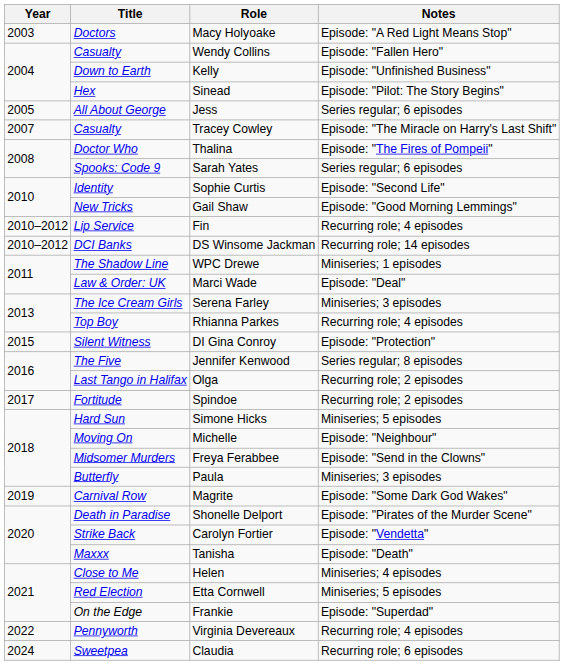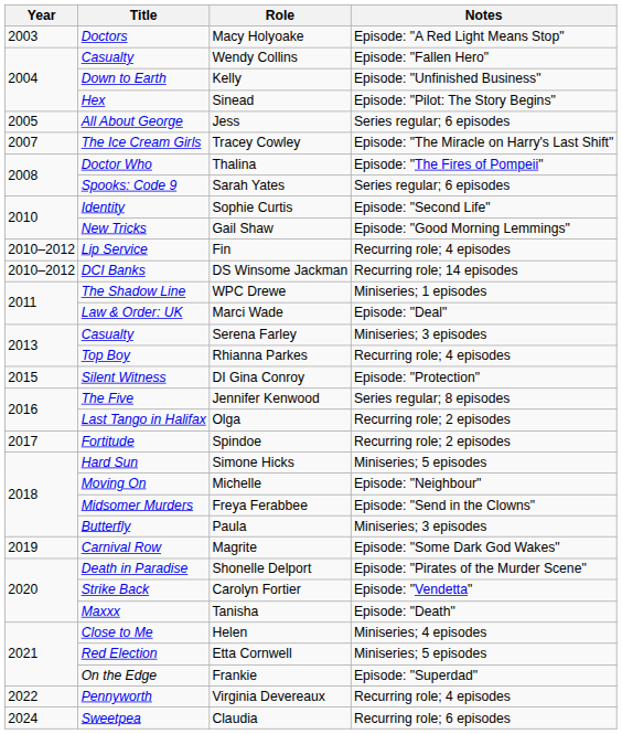 <table class="wikitable sortable">
 <tr>
 <th>Year</th>
 <th>Title</th>
 <th>Role</th>
 <th>Notes</th>
 </tr>
 <tr>
 <td>2003</td>
 <td><em><a href='#'>Doctors</a></em></td>
 <td>Macy Holyoake</td>
 <td>Episode: "A Red Light Means Stop"</td>
 </tr>
 <tr>
 <td rowspan="3">2004</td>
 <td><em><a href='#'>Casualty</a></em></td>
 <td>Wendy Collins</td>
 <td>Episode: "Fallen Hero"</td>
 </tr>
 <tr>
 <td><em><a href='#'>Down to Earth</a></em></td>
 <td>Kelly</td>
 <td>Episode: "Unfinished Business"</td>
 </tr>
 <tr>
 <td><em><a href='#'>Hex</a></em></td>
 <td>Sinead</td>
 <td>Episode: "Pilot: The Story Begins"</td>
 </tr>
 <tr>
 <td>2005</td>
 <td><em><a href='#'>All About George</a></em></td>
 <td>Jess</td>
 <td>Series regular; 6 episodes</td>
 </tr>
 <tr>
 <td>2007</td>
-<td><em><a href='#'>Casualty</a></em></td>
+<td><em><a href='#'>The Ice Cream Girls</a></em></td>
 <td>Tracey Cowley</td>
 <td>Episode: "The Miracle on Harry's Last Shift"</td>
 </tr>
 <tr>
 <td rowspan="2">2008</td>
 <td><em><a href='#'>Doctor Who</a></em></td>
 <td>Thalina</td>
 <td>Episode: "<a href='#'>The Fires of Pompeii</a>"</td>
 </tr>
 <tr>
 <td><em><a href='#'>Spooks: Code 9</a></em></td>
 <td>Sarah Yates</td>
 <td>Series regular; 6 episodes</td>
 </tr>
 <tr>
 <td rowspan="2">2010</td>
 <td><em><a href='#'>Identity</a></em></td>
 <td>Sophie Curtis</td>
 <td>Episode: "Second Life"</td>
 </tr>
 <tr>
 <td><em><a href='#'>New Tricks</a></em></td>
 <td>Gail Shaw</td>
 <td>Episode: "Good Morning Lemmings"</td>
 </tr>
 <tr>
 <td>2010–2012</td>
 <td><em><a href='#'>Lip Service</a></em></td>
 <td>Fin</td>
 <td>Recurring role; 4 episodes</td>
 </tr>
 <tr>
 <td>2010–2012</td>
 <td><em><a href='#'>DCI Banks</a></em></td>
 <td>DS Winsome Jackman</td>
 <td>Recurring role; 14 episodes</td>
 </tr>
 <tr>
 <td rowspan="2">2011</td>
 <td><em><a href='#'>The Shadow Line</a></em></td>
 <td>WPC Drewe</td>
 <td>Miniseries; 1 episodes</td>
 </tr>
 <tr>
 <td><em><a href='#'>Law & Order: UK</a></em></td>
 <td>Marci Wade</td>
 <td>Episode: "Deal"</td>
 </tr>
 <tr>
 <td rowspan="2">2013</td>
-<td><em><a href='#'>The Ice Cream Girls</a></em></td>
+<td><em><a href='#'>Casualty</a></em></td>
 <td>Serena Farley</td>
 <td>Miniseries; 3 episodes</td>
 </tr>
 <tr>
 <td><em><a href='#'>Top Boy</a></em></td>
 <td>Rhianna Parkes</td>
 <td>Recurring role; 4 episodes</td>
 </tr>
 <tr>
 <td>2015</td>
 <td><em><a href='#'>Silent Witness</a></em></td>
 <td>DI Gina Conroy</td>
 <td>Episode: "Protection"</td>
 </tr>
 <tr>
 <td rowspan="2">2016</td>
 <td><em><a href='#'>The Five</a></em></td>
 <td>Jennifer Kenwood</td>
 <td>Series regular; 8 episodes</td>
 </tr>
 <tr>
 <td><em><a href='#'>Last Tango in Halifax</a></em></td>
 <td>Olga</td>
 <td>Recurring role; 2 episodes</td>
 </tr>
 <tr>
 <td>2017</td>
 <td><em><a href='#'>Fortitude</a></em></td>
 <td>Spindoe</td>
 <td>Recurring role; 2 episodes</td>
 </tr>
 <tr>
 <td rowspan="4">2018</td>
 <td><em><a href='#'>Hard Sun</a></em></td>
 <td>Simone Hicks</td>
 <td>Miniseries; 5 episodes</td>
 </tr>
 <tr>
 <td><em><a href='#'>Moving On</a></em></td>
 <td>Michelle</td>
 <td>Episode: "Neighbour"</td>
 </tr>
 <tr>
 <td><em><a href='#'>Midsomer Murders</a></em></td>
 <td>Freya Ferabbee</td>
 <td>Episode: "Send in the Clowns"</td>
 </tr>
 <tr>
 <td><em><a href='#'>Butterfly</a></em></td>
 <td>Paula</td>
 <td>Miniseries; 3 episodes</td>
 </tr>
 <tr>
 <td>2019</td>
 <td><em><a href='#'>Carnival Row</a></em></td>
 <td>Magrite</td>
 <td>Episode: "Some Dark God Wakes"</td>
 </tr>
 <tr>
 <td rowspan="3">2020</td>
 <td><em><a href='#'>Death in Paradise</a></em></td>
 <td>Shonelle Delport</td>
 <td>Episode: "Pirates of the Murder Scene"</td>
 </tr>
 <tr>
 <td><em><a href='#'>Strike Back</a></em></td>
 <td>Carolyn Fortier</td>
 <td>Episode: "<a href='#'>Vendetta</a>"</td>
 </tr>
 <tr>
 <td><em><a href='#'>Maxxx</a></em></td>
 <td>Tanisha</td>
 <td>Episode: "Death"</td>
 </tr>
 <tr>
 <td rowspan="3">2021</td>
 <td><em><a href='#'>Close to Me</a></em></td>
 <td>Helen</td>
 <td>Miniseries; 4 episodes</td>
 </tr>
 <tr>
 <td><em><a href='#'>Red Election</a></em></td>
 <td>Etta Cornwell</td>
 <td>Miniseries; 5 episodes</td>
 </tr>
 <tr>
 <td><em>On the Edge</em></td>
 <td>Frankie</td>
 <td>Episode: "Superdad"</td>
 </tr>
 <tr>
 <td>2022</td>
 <td><em><a href='#'>Pennyworth</a></em></td>
 <td>Virginia Devereaux</td>
 <td>Recurring role; 4 episodes</td>
 </tr>
 <tr>
 <td>2024</td>
 <td><em><a href='#'>Sweetpea</a></em></td>
 <td>Claudia</td>
 <td>Recurring role; 6 episodes</td>
 </tr>
 </table>
